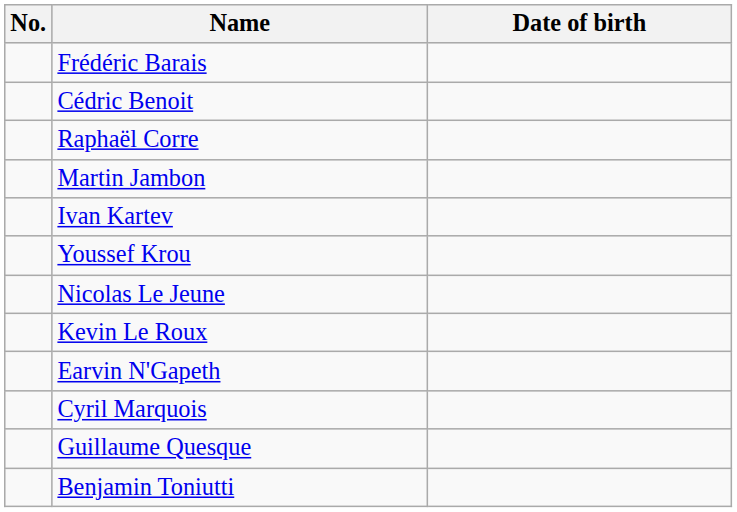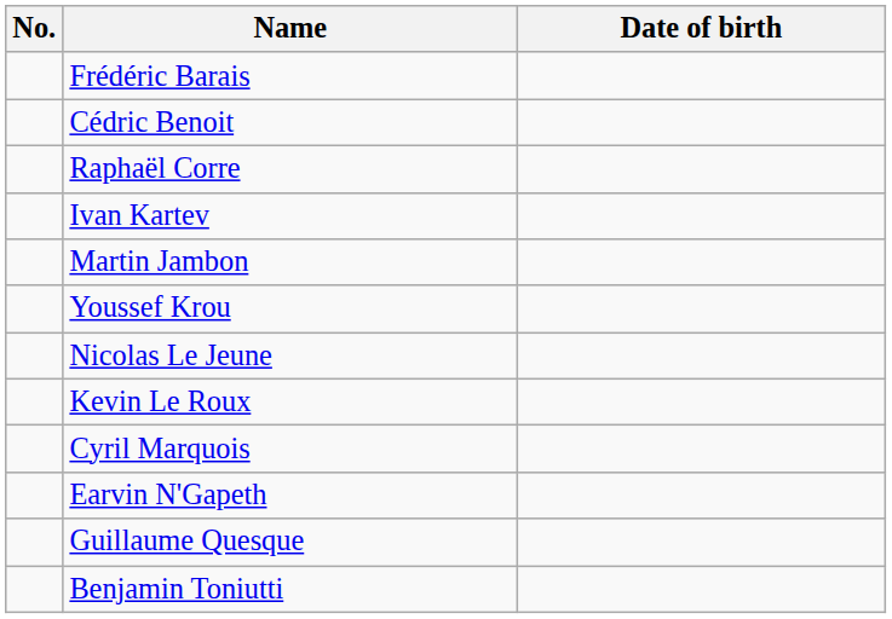 <table class="wikitable sortable" style="font-size:100%; text-align:center;">
 <tr>
 <th>No.</th>
 <th style=width:15em>Name</th>
 <th style=width:12em>Date of birth</th>
 </tr>
 <tr>
 <td></td>
 <td align=left><a href='#'>Frédéric Barais</a></td>
 <td align=right></td>
 </tr>
 <tr>
 <td></td>
 <td align=left><a href='#'>Cédric Benoit</a></td>
 <td align=right></td>
 </tr>
 <tr>
 <td></td>
 <td align=left><a href='#'>Raphaël Corre</a></td>
 <td align=right></td>
 </tr>
 <tr>
 <td></td>
-<td align=left><a href='#'>Martin Jambon</a></td>
+<td align=left><a href='#'>Ivan Kartev</a></td>
 <td align=right></td>
 </tr>
 <tr>
 <td></td>
-<td align=left><a href='#'>Ivan Kartev</a></td>
+<td align=left><a href='#'>Martin Jambon</a></td>
 <td align=right></td>
 </tr>
 <tr>
 <td></td>
 <td align=left><a href='#'>Youssef Krou</a></td>
 <td align=right></td>
 </tr>
 <tr>
 <td></td>
 <td align=left><a href='#'>Nicolas Le Jeune</a></td>
 <td align=right></td>
 </tr>
 <tr>
 <td></td>
 <td align=left><a href='#'>Kevin Le Roux</a></td>
 <td align=right></td>
 </tr>
 <tr>
 <td></td>
-<td align=left><a href='#'>Earvin N'Gapeth</a></td>
+<td align=left><a href='#'>Cyril Marquois</a></td>
 <td align=right></td>
 </tr>
 <tr>
 <td></td>
-<td align=left><a href='#'>Cyril Marquois</a></td>
+<td align=left><a href='#'>Earvin N'Gapeth</a></td>
 <td align=right></td>
 </tr>
 <tr>
 <td></td>
 <td align=left><a href='#'>Guillaume Quesque</a></td>
 <td align=right></td>
 </tr>
 <tr>
 <td></td>
 <td align=left><a href='#'>Benjamin Toniutti</a></td>
 <td align=right></td>
 </tr>
 </table>
